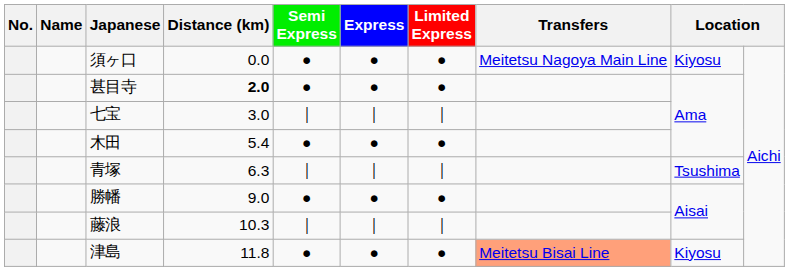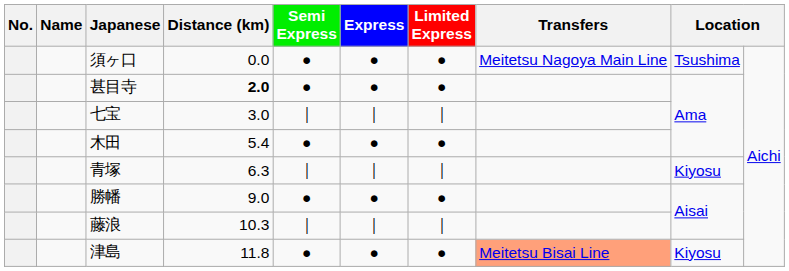 <table class="wikitable" style="text-align: center;">
 <tr>
 <th>No.</th>
 <th>Name</th>
 <th>Japanese</th>
 <th>Distance (km)</th>
 <th style="width: 1.5em; background-color: #0e0; color: #fff;">Semi Express</th>
 <th style="width: 1.5em; background-color: #00f; color: #fff;">Express</th>
 <th style="width: 1.5em; background-color: #f00; color: #fff;">Limited Express</th>
 <th>Transfers</th>
 <th colspan="2">Location</th>
 </tr>
 <tr>
 <th></th>
 <td style="text-align: left;"></td>
 <td style="text-align: left;">須ヶ口</td>
 <td style="text-align: right;">0.0</td>
 <td>●</td>
 <td>●</td>
 <td>●</td>
 <td style="text-align: left;"> <a href='#'>Meitetsu Nagoya Main Line</a></td>
-<td style="text-align: left;"><a href='#'>Kiyosu</a></td>
+<td style="text-align: left;"><a href='#'>Tsushima</a></td>
 <td style="text-align: left;" rowspan="8"><a href='#'>Aichi</a></td>
 </tr>
 <tr>
 <th></th>
 <td style="text-align: left;"></td>
 <td style="text-align: left;">甚目寺</td>
 <td style="text-align: right;"><strong>2.0</strong></td>
 <td>●</td>
 <td>●</td>
 <td>●</td>
 <td> </td>
 <td style="text-align: left;" rowspan="3"><a href='#'>Ama</a></td>
 </tr>
 <tr>
 <th></th>
 <td style="text-align: left;"></td>
 <td style="text-align: left;">七宝</td>
 <td style="text-align: right;">3.0</td>
 <td>｜</td>
 <td>｜</td>
 <td>｜</td>
 <td> </td>
 </tr>
 <tr>
 <th></th>
 <td style="text-align: left;"></td>
 <td style="text-align: left;">木田</td>
 <td style="text-align: right;">5.4</td>
 <td>●</td>
 <td>●</td>
 <td>●</td>
 <td> </td>
 </tr>
 <tr>
 <th></th>
 <td style="text-align: left;"></td>
 <td style="text-align: left;">青塚</td>
 <td style="text-align: right;">6.3</td>
 <td>｜</td>
 <td>｜</td>
 <td>｜</td>
 <td> </td>
-<td style="text-align: left;"><a href='#'>Tsushima</a></td>
+<td style="text-align: left;"><a href='#'>Kiyosu</a></td>
 </tr>
 <tr>
 <th></th>
 <td style="text-align: left;"></td>
 <td style="text-align: left;">勝幡</td>
 <td style="text-align: right;">9.0</td>
 <td>●</td>
 <td>●</td>
 <td>●</td>
 <td> </td>
 <td style="text-align: left;" rowspan="2"><a href='#'>Aisai</a></td>
 </tr>
 <tr>
 <th></th>
 <td style="text-align: left;"></td>
 <td style="text-align: left;">藤浪</td>
 <td style="text-align: right;">10.3</td>
 <td>｜</td>
 <td>｜</td>
 <td>｜</td>
 <td> </td>
 </tr>
 <tr>
 <th></th>
 <td style="text-align: left;"></td>
 <td style="text-align: left;">津島</td>
 <td style="text-align: right;">11.8</td>
 <td>●</td>
 <td>●</td>
 <td>●</td>
 <td style="background: lightsalmon; text-align: left;"><a href='#'>Meitetsu Bisai Line</a></td>
 <td style="text-align: left;"><a href='#'>Kiyosu</a></td>
 </tr>
 </table>
